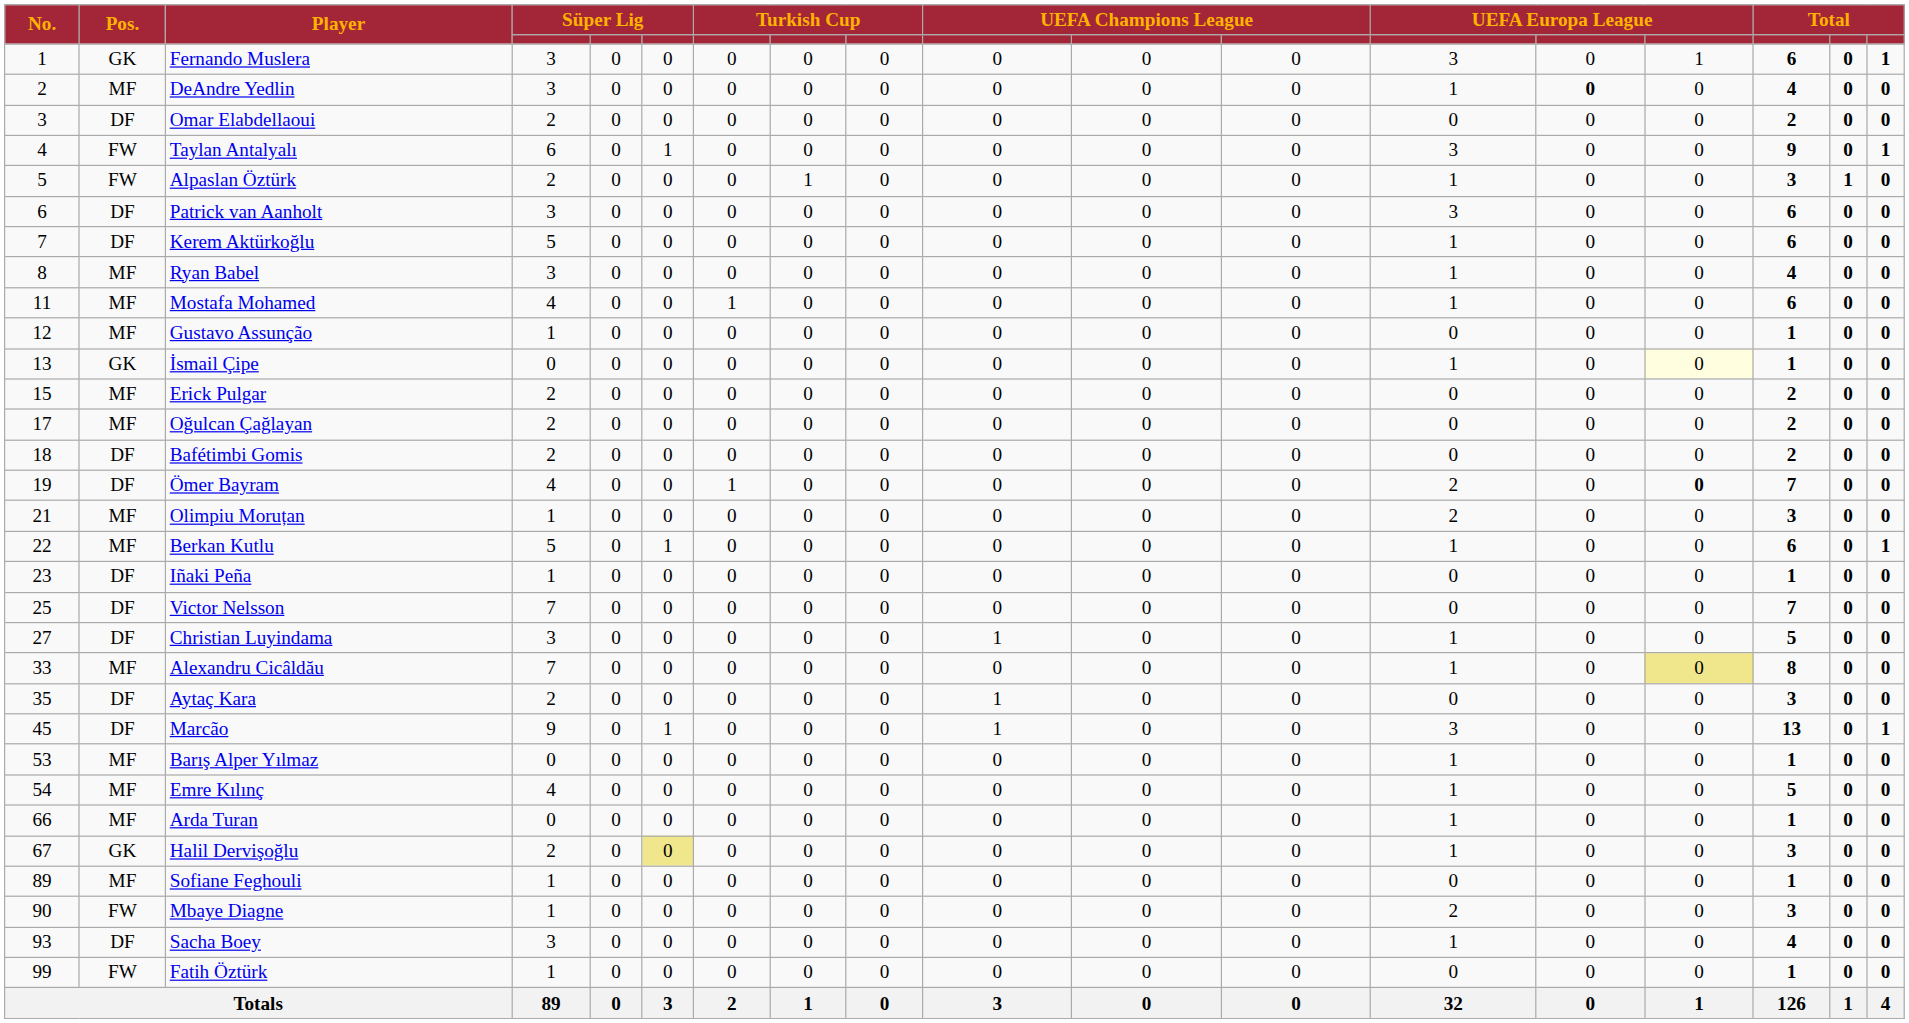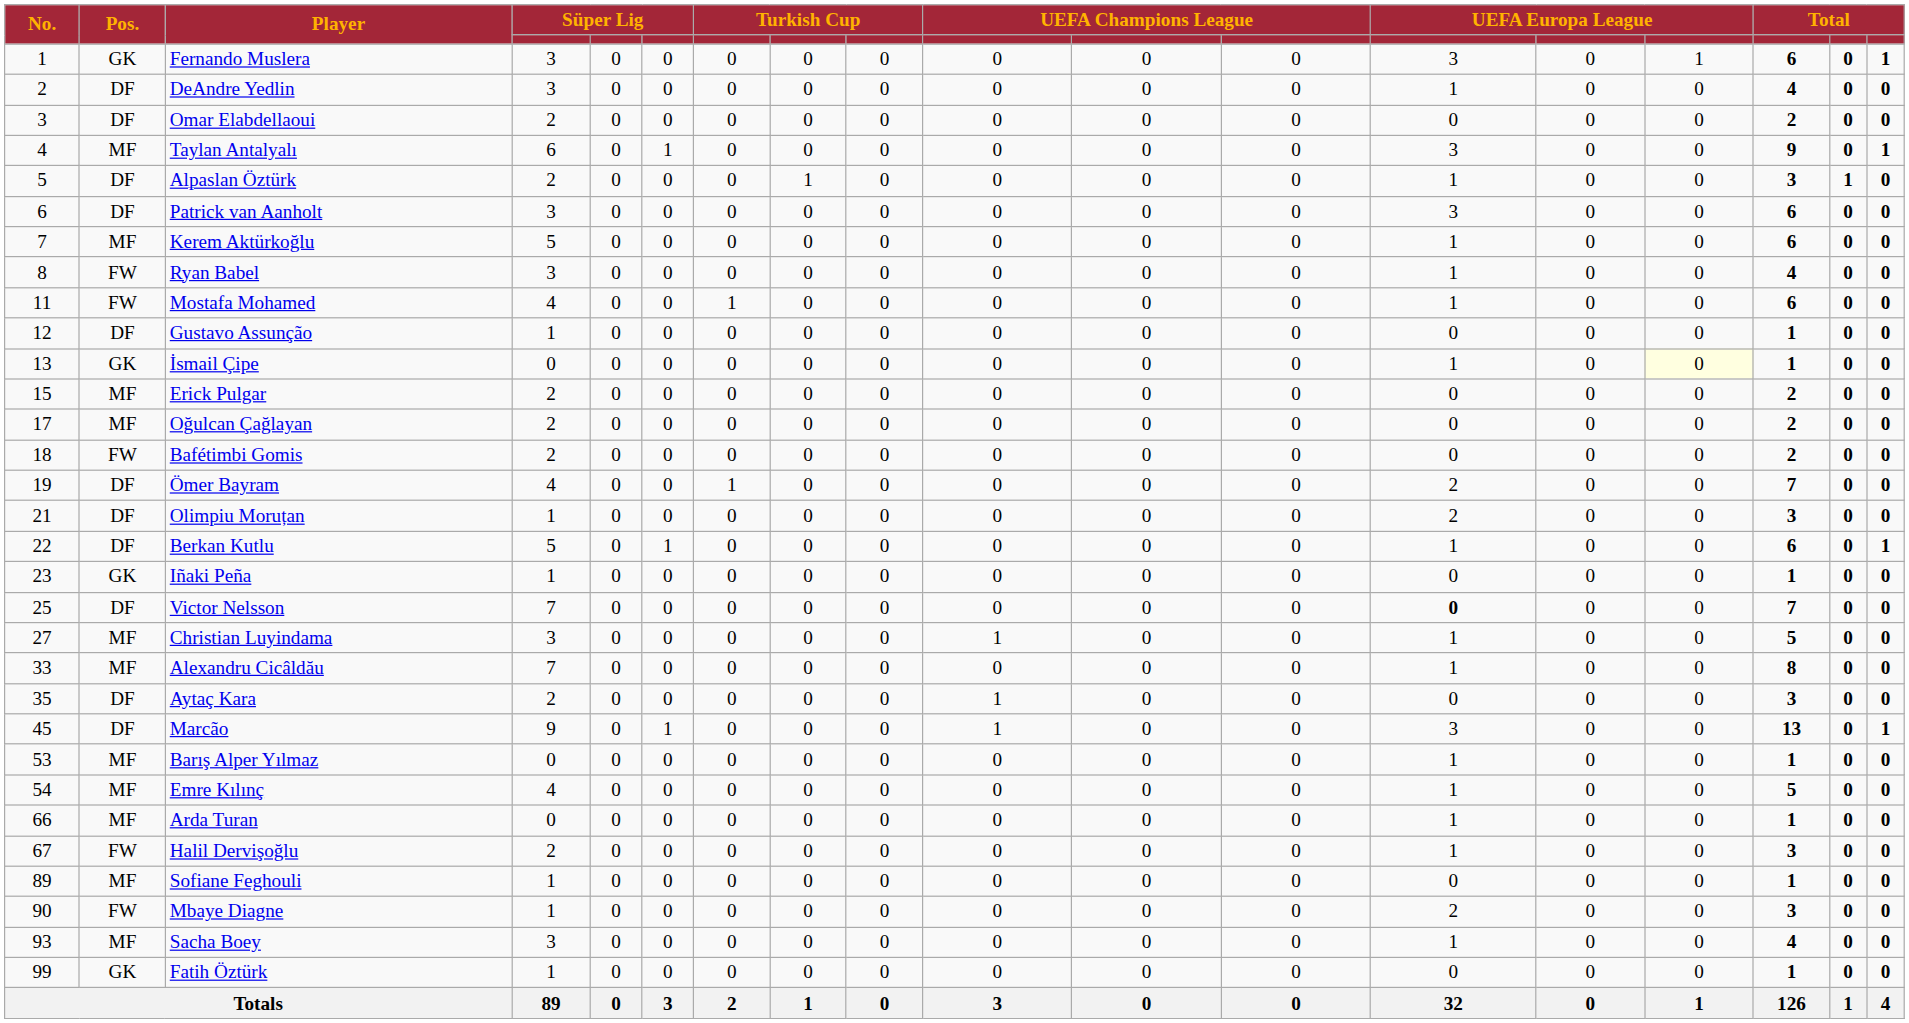 <table class="wikitable sortable" style="text-align:center;width:100%;">
 <tr>
 <th rowspan=2 style=background-color:#A32638;color:#FFB300>No.</th>
 <th rowspan=2 style=background-color:#A32638;color:#FFB300>Pos.</th>
 <th rowspan=2 style=background-color:#A32638;color:#FFB300>Player</th>
 <th colspan=3 style=background:#A32638;color:#FFB300>Süper Lig</th>
 <th colspan=3 style=background:#A32638;color:#FFB300>Turkish Cup</th>
 <th colspan=3 style=background:#A32638;color:#FFB300>UEFA Champions League</th>
 <th colspan=3 style=background:#A32638;color:#FFB300>UEFA Europa League</th>
 <th colspan=3 style=background:#A32638;color:#FFB300>Total</th>
 </tr>
 <tr>
 <th style=background-color:#A32638;color:#FFB300></th>
 <th style=background-color:#A32638;color:#FFB300></th>
 <th style=background-color:#A32638;color:#FFB300></th>
 <th style=background-color:#A32638;color:#FFB300></th>
 <th style=background-color:#A32638;color:#FFB300></th>
 <th style=background-color:#A32638;color:#FFB300></th>
 <th style=background-color:#A32638;color:#FFB300></th>
 <th style=background-color:#A32638;color:#FFB300></th>
 <th style=background-color:#A32638;color:#FFB300></th>
 <th style=background-color:#A32638;color:#FFB300></th>
 <th style=background-color:#A32638;color:#FFB300></th>
 <th style=background-color:#A32638;color:#FFB300></th>
 <th style=background-color:#A32638;color:#FFB300></th>
 <th style=background-color:#A32638;color:#FFB300></th>
 <th style=background-color:#A32638;color:#FFB300></th>
 </tr>
 <tr>
 <td>1</td>
 <td>GK</td>
 <td align=left> <a href='#'>Fernando Muslera</a></td>
 <td>3</td>
 <td>0</td>
 <td>0</td>
 <td>0</td>
 <td>0</td>
 <td>0</td>
 <td>0</td>
 <td>0</td>
 <td>0</td>
 <td>3</td>
 <td>0</td>
 <td>1</td>
 <td><strong>6</strong></td>
 <td><strong>0</strong></td>
 <td><strong>1</strong></td>
 </tr>
 <tr>
 <td>2</td>
-<td>MF</td>
+<td>DF</td>
 <td align=left> <a href='#'>DeAndre Yedlin</a></td>
 <td>3</td>
 <td>0</td>
 <td>0</td>
 <td>0</td>
 <td>0</td>
 <td>0</td>
 <td>0</td>
 <td>0</td>
 <td>0</td>
 <td>1</td>
-<td><strong>0</strong></td>
+<td>0</td>
 <td>0</td>
 <td><strong>4</strong></td>
 <td><strong>0</strong></td>
 <td><strong>0</strong></td>
 </tr>
 <tr>
 <td>3</td>
 <td>DF</td>
 <td align=left> <a href='#'>Omar Elabdellaoui</a></td>
 <td>2</td>
 <td>0</td>
 <td>0</td>
 <td>0</td>
 <td>0</td>
 <td>0</td>
 <td>0</td>
 <td>0</td>
 <td>0</td>
 <td>0</td>
 <td>0</td>
 <td>0</td>
 <td><strong>2</strong></td>
 <td><strong>0</strong></td>
 <td><strong>0</strong></td>
 </tr>
 <tr>
 <td>4</td>
-<td>FW</td>
+<td>MF</td>
 <td align=left> <a href='#'>Taylan Antalyalı</a></td>
 <td>6</td>
 <td>0</td>
 <td>1</td>
 <td>0</td>
 <td>0</td>
 <td>0</td>
 <td>0</td>
 <td>0</td>
 <td>0</td>
 <td>3</td>
 <td>0</td>
 <td>0</td>
 <td><strong>9</strong></td>
 <td><strong>0</strong></td>
 <td><strong>1</strong></td>
 </tr>
 <tr>
 <td>5</td>
-<td>FW</td>
+<td>DF</td>
 <td align=left> <a href='#'>Alpaslan Öztürk</a></td>
 <td>2</td>
 <td>0</td>
 <td>0</td>
 <td>0</td>
 <td>1</td>
 <td>0</td>
 <td>0</td>
 <td>0</td>
 <td>0</td>
 <td>1</td>
 <td>0</td>
 <td>0</td>
 <td><strong>3</strong></td>
 <td><strong>1</strong></td>
 <td><strong>0</strong></td>
 </tr>
 <tr>
 <td>6</td>
 <td>DF</td>
 <td align=left> <a href='#'>Patrick van Aanholt</a></td>
 <td>3</td>
 <td>0</td>
 <td>0</td>
 <td>0</td>
 <td>0</td>
 <td>0</td>
 <td>0</td>
 <td>0</td>
 <td>0</td>
 <td>3</td>
 <td>0</td>
 <td>0</td>
 <td><strong>6</strong></td>
 <td><strong>0</strong></td>
 <td><strong>0</strong></td>
 </tr>
 <tr>
 <td>7</td>
-<td>DF</td>
+<td>MF</td>
 <td align=left> <a href='#'>Kerem Aktürkoğlu</a></td>
 <td>5</td>
 <td>0</td>
 <td>0</td>
 <td>0</td>
 <td>0</td>
 <td>0</td>
 <td>0</td>
 <td>0</td>
 <td>0</td>
 <td>1</td>
 <td>0</td>
 <td>0</td>
 <td><strong>6</strong></td>
 <td><strong>0</strong></td>
 <td><strong>0</strong></td>
 </tr>
 <tr>
 <td>8</td>
-<td>MF</td>
+<td>FW</td>
 <td align=left> <a href='#'>Ryan Babel</a></td>
 <td>3</td>
 <td>0</td>
 <td>0</td>
 <td>0</td>
 <td>0</td>
 <td>0</td>
 <td>0</td>
 <td>0</td>
 <td>0</td>
 <td>1</td>
 <td>0</td>
 <td>0</td>
 <td><strong>4</strong></td>
 <td><strong>0</strong></td>
 <td><strong>0</strong></td>
 </tr>
 <tr>
 <td>11</td>
-<td>MF</td>
+<td>FW</td>
 <td align=left> <a href='#'>Mostafa Mohamed</a></td>
 <td>4</td>
 <td>0</td>
 <td>0</td>
 <td>1</td>
 <td>0</td>
 <td>0</td>
 <td>0</td>
 <td>0</td>
 <td>0</td>
 <td>1</td>
 <td>0</td>
 <td>0</td>
 <td><strong>6</strong></td>
 <td><strong>0</strong></td>
 <td><strong>0</strong></td>
 </tr>
 <tr>
 <td>12</td>
-<td>MF</td>
+<td>DF</td>
 <td align=left> <a href='#'>Gustavo Assunção</a></td>
 <td>1</td>
 <td>0</td>
 <td>0</td>
 <td>0</td>
 <td>0</td>
 <td>0</td>
 <td>0</td>
 <td>0</td>
 <td>0</td>
 <td>0</td>
 <td>0</td>
 <td>0</td>
 <td><strong>1</strong></td>
 <td><strong>0</strong></td>
 <td><strong>0</strong></td>
 </tr>
 <tr>
 <td>13</td>
 <td>GK</td>
 <td align=left> <a href='#'>İsmail Çipe</a></td>
 <td>0</td>
 <td>0</td>
 <td>0</td>
 <td>0</td>
 <td>0</td>
 <td>0</td>
 <td>0</td>
 <td>0</td>
 <td>0</td>
 <td>1</td>
 <td>0</td>
 <td style="background: lightyellow;">0</td>
 <td><strong>1</strong></td>
 <td><strong>0</strong></td>
 <td><strong>0</strong></td>
 </tr>
 <tr>
 <td>15</td>
 <td>MF</td>
 <td align=left> <a href='#'>Erick Pulgar</a></td>
 <td>2</td>
 <td>0</td>
 <td>0</td>
 <td>0</td>
 <td>0</td>
 <td>0</td>
 <td>0</td>
 <td>0</td>
 <td>0</td>
 <td>0</td>
 <td>0</td>
 <td>0</td>
 <td><strong>2</strong></td>
 <td><strong>0</strong></td>
 <td><strong>0</strong></td>
 </tr>
 <tr>
 <td>17</td>
 <td>MF</td>
 <td align=left> <a href='#'>Oğulcan Çağlayan</a></td>
 <td>2</td>
 <td>0</td>
 <td>0</td>
 <td>0</td>
 <td>0</td>
 <td>0</td>
 <td>0</td>
 <td>0</td>
 <td>0</td>
 <td>0</td>
 <td>0</td>
 <td>0</td>
 <td><strong>2</strong></td>
 <td><strong>0</strong></td>
 <td><strong>0</strong></td>
 </tr>
 <tr>
 <td>18</td>
-<td>DF</td>
+<td>FW</td>
 <td align=left> <a href='#'>Bafétimbi Gomis</a></td>
 <td>2</td>
 <td>0</td>
 <td>0</td>
 <td>0</td>
 <td>0</td>
 <td>0</td>
 <td>0</td>
 <td>0</td>
 <td>0</td>
 <td>0</td>
 <td>0</td>
 <td>0</td>
 <td><strong>2</strong></td>
 <td><strong>0</strong></td>
 <td><strong>0</strong></td>
 </tr>
 <tr>
 <td>19</td>
 <td>DF</td>
 <td align=left> <a href='#'>Ömer Bayram</a></td>
 <td>4</td>
 <td>0</td>
 <td>0</td>
 <td>1</td>
 <td>0</td>
 <td>0</td>
 <td>0</td>
 <td>0</td>
 <td>0</td>
 <td>2</td>
 <td>0</td>
-<td><strong>0</strong></td>
+<td>0</td>
 <td><strong>7</strong></td>
 <td><strong>0</strong></td>
 <td><strong>0</strong></td>
 </tr>
 <tr>
 <td>21</td>
-<td>MF</td>
+<td>DF</td>
 <td align=left> <a href='#'>Olimpiu Moruțan</a></td>
 <td>1</td>
 <td>0</td>
 <td>0</td>
 <td>0</td>
 <td>0</td>
 <td>0</td>
 <td>0</td>
 <td>0</td>
 <td>0</td>
 <td>2</td>
 <td>0</td>
 <td>0</td>
 <td><strong>3</strong></td>
 <td><strong>0</strong></td>
 <td><strong>0</strong></td>
 </tr>
 <tr>
 <td>22</td>
-<td>MF</td>
+<td>DF</td>
 <td align=left> <a href='#'>Berkan Kutlu</a></td>
 <td>5</td>
 <td>0</td>
 <td>1</td>
 <td>0</td>
 <td>0</td>
 <td>0</td>
 <td>0</td>
 <td>0</td>
 <td>0</td>
 <td>1</td>
 <td>0</td>
 <td>0</td>
 <td><strong>6</strong></td>
 <td><strong>0</strong></td>
 <td><strong>1</strong></td>
 </tr>
 <tr>
 <td>23</td>
-<td>DF</td>
+<td>GK</td>
 <td align=left> <a href='#'>Iñaki Peña</a></td>
 <td>1</td>
 <td>0</td>
 <td>0</td>
 <td>0</td>
 <td>0</td>
 <td>0</td>
 <td>0</td>
 <td>0</td>
 <td>0</td>
 <td>0</td>
 <td>0</td>
 <td>0</td>
 <td><strong>1</strong></td>
 <td><strong>0</strong></td>
 <td><strong>0</strong></td>
 </tr>
 <tr>
 <td>25</td>
 <td>DF</td>
 <td align=left> <a href='#'>Victor Nelsson</a></td>
 <td>7</td>
 <td>0</td>
 <td>0</td>
 <td>0</td>
 <td>0</td>
 <td>0</td>
 <td>0</td>
 <td>0</td>
 <td>0</td>
-<td>0</td>
+<td><strong>0</strong></td>
 <td>0</td>
 <td>0</td>
 <td><strong>7</strong></td>
 <td><strong>0</strong></td>
 <td><strong>0</strong></td>
 </tr>
 <tr>
 <td>27</td>
-<td>DF</td>
+<td>MF</td>
 <td align=left> <a href='#'>Christian Luyindama</a></td>
 <td>3</td>
 <td>0</td>
 <td>0</td>
 <td>0</td>
 <td>0</td>
 <td>0</td>
 <td>1</td>
 <td>0</td>
 <td>0</td>
 <td>1</td>
 <td>0</td>
 <td>0</td>
 <td><strong>5</strong></td>
 <td><strong>0</strong></td>
 <td><strong>0</strong></td>
 </tr>
 <tr>
 <td>33</td>
 <td>MF</td>
 <td align=left> <a href='#'>Alexandru Cicâldău</a></td>
 <td>7</td>
 <td>0</td>
 <td>0</td>
 <td>0</td>
 <td>0</td>
 <td>0</td>
 <td>0</td>
 <td>0</td>
 <td>0</td>
 <td>1</td>
 <td>0</td>
-<td style="background: khaki;">0</td>
+<td>0</td>
 <td><strong>8</strong></td>
 <td><strong>0</strong></td>
 <td><strong>0</strong></td>
 </tr>
 <tr>
 <td>35</td>
 <td>DF</td>
 <td align=left> <a href='#'>Aytaç Kara</a></td>
 <td>2</td>
 <td>0</td>
 <td>0</td>
 <td>0</td>
 <td>0</td>
 <td>0</td>
 <td>1</td>
 <td>0</td>
 <td>0</td>
 <td>0</td>
 <td>0</td>
 <td>0</td>
 <td><strong>3</strong></td>
 <td><strong>0</strong></td>
 <td><strong>0</strong></td>
 </tr>
 <tr>
 <td>45</td>
 <td>DF</td>
 <td align=left> <a href='#'>Marcão</a></td>
 <td>9</td>
 <td>0</td>
 <td>1</td>
 <td>0</td>
 <td>0</td>
 <td>0</td>
 <td>1</td>
 <td>0</td>
 <td>0</td>
 <td>3</td>
 <td>0</td>
 <td>0</td>
 <td><strong>13</strong></td>
 <td><strong>0</strong></td>
 <td><strong>1</strong></td>
 </tr>
 <tr>
 <td>53</td>
 <td>MF</td>
 <td align=left> <a href='#'>Barış Alper Yılmaz</a></td>
 <td>0</td>
 <td>0</td>
 <td>0</td>
 <td>0</td>
 <td>0</td>
 <td>0</td>
 <td>0</td>
 <td>0</td>
 <td>0</td>
 <td>1</td>
 <td>0</td>
 <td>0</td>
 <td><strong>1</strong></td>
 <td><strong>0</strong></td>
 <td><strong>0</strong></td>
 </tr>
 <tr>
 <td>54</td>
 <td>MF</td>
 <td align=left> <a href='#'>Emre Kılınç</a></td>
 <td>4</td>
 <td>0</td>
 <td>0</td>
 <td>0</td>
 <td>0</td>
 <td>0</td>
 <td>0</td>
 <td>0</td>
 <td>0</td>
 <td>1</td>
 <td>0</td>
 <td>0</td>
 <td><strong>5</strong></td>
 <td><strong>0</strong></td>
 <td><strong>0</strong></td>
 </tr>
 <tr>
 <td>66</td>
 <td>MF</td>
 <td align=left> <a href='#'>Arda Turan</a></td>
 <td>0</td>
 <td>0</td>
 <td>0</td>
 <td>0</td>
 <td>0</td>
 <td>0</td>
 <td>0</td>
 <td>0</td>
 <td>0</td>
 <td>1</td>
 <td>0</td>
 <td>0</td>
 <td><strong>1</strong></td>
 <td><strong>0</strong></td>
 <td><strong>0</strong></td>
 </tr>
 <tr>
 <td>67</td>
-<td>GK</td>
+<td>FW</td>
 <td align=left> <a href='#'>Halil Dervişoğlu</a></td>
 <td>2</td>
 <td>0</td>
-<td style="background: khaki;">0</td>
+<td>0</td>
 <td>0</td>
 <td>0</td>
 <td>0</td>
 <td>0</td>
 <td>0</td>
 <td>0</td>
 <td>1</td>
 <td>0</td>
 <td>0</td>
 <td><strong>3</strong></td>
 <td><strong>0</strong></td>
 <td><strong>0</strong></td>
 </tr>
 <tr>
 <td>89</td>
 <td>MF</td>
 <td align=left> <a href='#'>Sofiane Feghouli</a></td>
 <td>1</td>
 <td>0</td>
 <td>0</td>
 <td>0</td>
 <td>0</td>
 <td>0</td>
 <td>0</td>
 <td>0</td>
 <td>0</td>
 <td>0</td>
 <td>0</td>
 <td>0</td>
 <td><strong>1</strong></td>
 <td><strong>0</strong></td>
 <td><strong>0</strong></td>
 </tr>
 <tr>
 <td>90</td>
 <td>FW</td>
 <td align=left> <a href='#'>Mbaye Diagne</a></td>
 <td>1</td>
 <td>0</td>
 <td>0</td>
 <td>0</td>
 <td>0</td>
 <td>0</td>
 <td>0</td>
 <td>0</td>
 <td>0</td>
 <td>2</td>
 <td>0</td>
 <td>0</td>
 <td><strong>3</strong></td>
 <td><strong>0</strong></td>
 <td><strong>0</strong></td>
 </tr>
 <tr>
 <td>93</td>
-<td>DF</td>
+<td>MF</td>
 <td align=left> <a href='#'>Sacha Boey</a></td>
 <td>3</td>
 <td>0</td>
 <td>0</td>
 <td>0</td>
 <td>0</td>
 <td>0</td>
 <td>0</td>
 <td>0</td>
 <td>0</td>
 <td>1</td>
 <td>0</td>
 <td>0</td>
 <td><strong>4</strong></td>
 <td><strong>0</strong></td>
 <td><strong>0</strong></td>
 </tr>
 <tr>
 <td>99</td>
-<td>FW</td>
+<td>GK</td>
 <td align=left> <a href='#'>Fatih Öztürk</a></td>
 <td>1</td>
 <td>0</td>
 <td>0</td>
 <td>0</td>
 <td>0</td>
 <td>0</td>
 <td>0</td>
 <td>0</td>
 <td>0</td>
 <td>0</td>
 <td>0</td>
 <td>0</td>
 <td><strong>1</strong></td>
 <td><strong>0</strong></td>
 <td><strong>0</strong></td>
 </tr>
 <tr>
 <th colspan=3>Totals</th>
 <th>89</th>
 <th>0</th>
 <th>3</th>
 <th>2</th>
 <th>1</th>
 <th>0</th>
 <th>3</th>
 <th>0</th>
 <th>0</th>
 <th>32</th>
 <th>0</th>
 <th>1</th>
 <th>126</th>
 <th>1</th>
 <th>4</th>
 </tr>
 </table>
